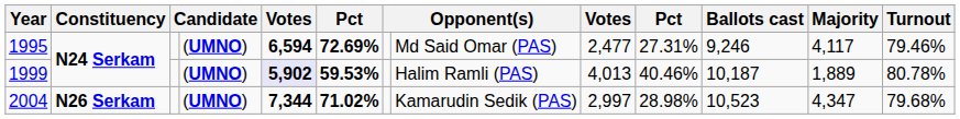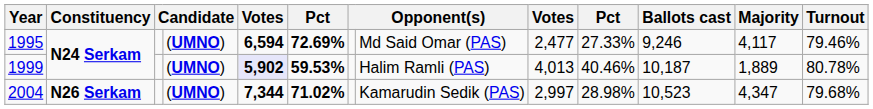 <table class="wikitable" style="margin:0.5em ; font-size:95%">
 <tr>
 <th>Year</th>
 <th>Constituency</th>
 <th colspan=2>Candidate</th>
 <th>Votes</th>
 <th>Pct</th>
 <th colspan=2>Opponent(s)</th>
 <th>Votes</th>
 <th>Pct</th>
 <th>Ballots cast</th>
 <th>Majority</th>
 <th>Turnout</th>
 </tr>
 <tr>
 <td><a href='#'>1995</a></td>
 <td rowspan=2><strong>N24 <a href='#'>Serkam</a></strong></td>
 <td></td>
 <td> (<a href='#'><strong>UMNO</strong></a>)</td>
 <td align="right"><strong>6,594</strong></td>
 <td><strong>72.69%</strong></td>
 <td></td>
 <td>Md Said Omar (<a href='#'>PAS</a>)</td>
 <td align="right">2,477</td>
-<td>27.31%</td>
+<td>27.33%</td>
 <td>9,246</td>
 <td>4,117</td>
 <td>79.46%</td>
 </tr>
 <tr>
 <td><a href='#'>1999</a></td>
 <td></td>
 <td> (<a href='#'><strong>UMNO</strong></a>)</td>
 <td align="right" style="background: lavender;"><strong>5,902</strong></td>
 <td><strong>59.53%</strong></td>
 <td></td>
 <td>Halim Ramli (<a href='#'>PAS</a>)</td>
 <td align="right">4,013</td>
 <td>40.46%</td>
 <td>10,187</td>
 <td>1,889</td>
 <td>80.78%</td>
 </tr>
 <tr>
 <td><a href='#'>2004</a></td>
 <td><strong>N26 <a href='#'>Serkam</a></strong></td>
 <td></td>
 <td> (<a href='#'><strong>UMNO</strong></a>)</td>
 <td align="right"><strong>7,344</strong></td>
 <td><strong>71.02%</strong></td>
 <td></td>
 <td>Kamarudin Sedik (<a href='#'>PAS</a>)</td>
 <td align="right">2,997</td>
 <td>28.98%</td>
 <td>10,523</td>
 <td>4,347</td>
 <td>79.68%</td>
 </tr>
 </table>
